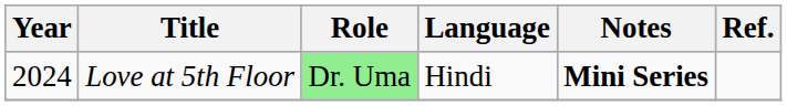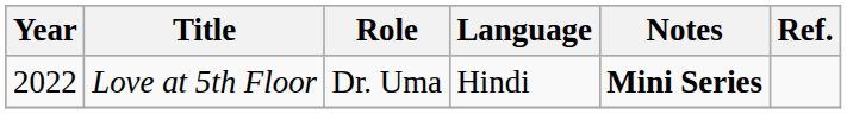 <table class="wikitable plainrowheaders sortable">
 <tr>
 <th scope=col>Year</th>
 <th scope="col">Title</th>
 <th scope="col">Role</th>
 <th scope="col">Language</th>
 <th scope="col">Notes</th>
 <th scope="col" class="unsortable">Ref.</th>
 </tr>
 <tr>
-<td>2024</td>
+<td>2022</td>
 <td scope="row"><em>Love at 5th Floor</em></td>
-<td style="background: lightgreen;">Dr. Uma</td>
+<td>Dr. Uma</td>
 <td>Hindi</td>
 <td><strong>Mini Series</strong></td>
 <td></td>
 </tr>
 <tr>
 </tr>
 </table>
